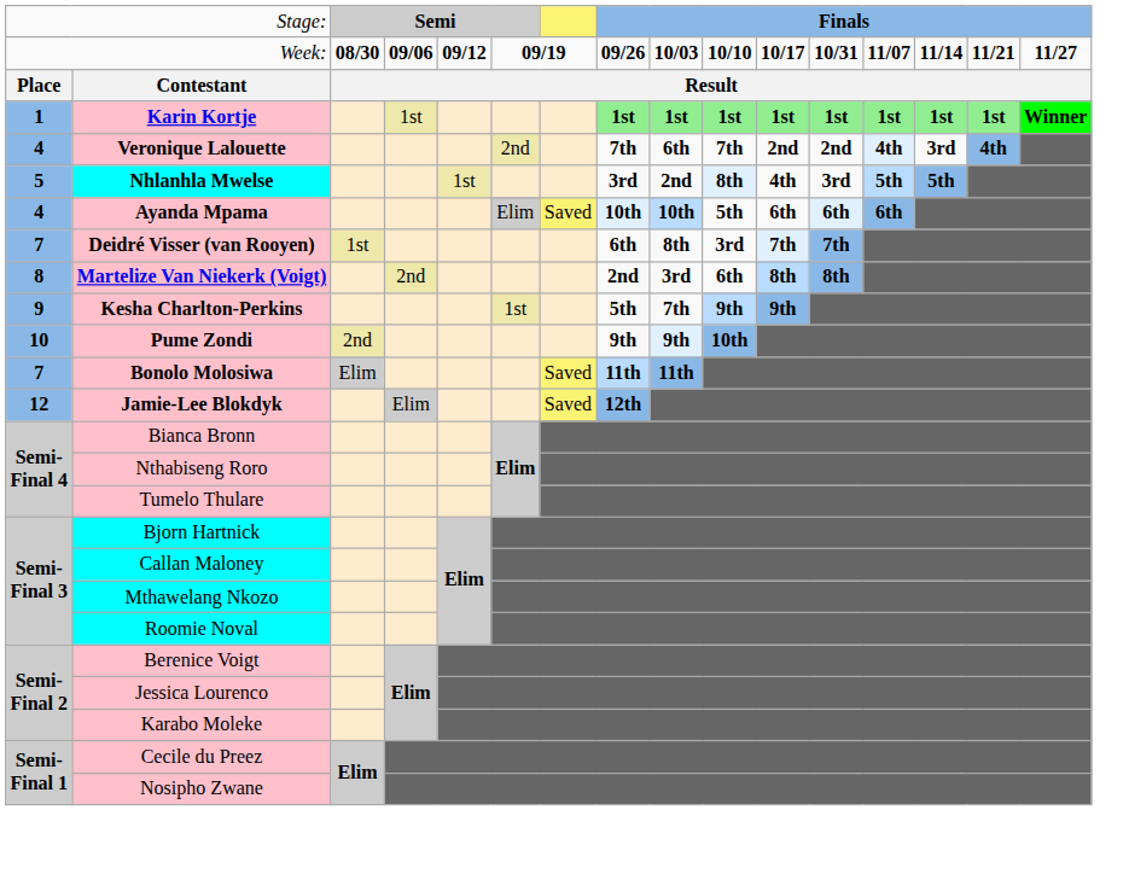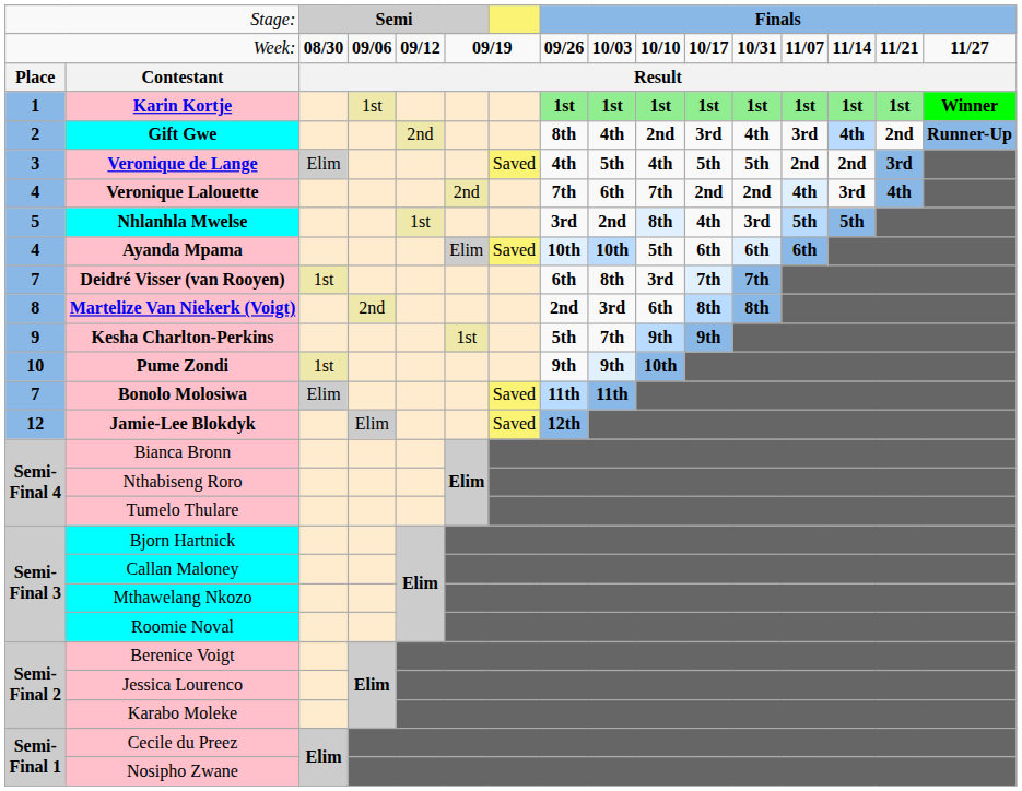 <table class="wikitable" style="text-align:center; font-size:85%">
 <tr>
 <td align="right" colspan=2><em>Stage:</em></td>
 <td bgcolor="CCCCCC" colspan=4><strong>Semi</strong></td>
 <td bgcolor="#FBF373" align="center"></td>
 <td bgcolor="8AB8E6" colspan=9><strong>Finals</strong></td>
 </tr>
 <tr>
 <td align="right" colspan=2><em>Week:</em></td>
 <td><strong>08/30</strong></td>
 <td><strong>09/06</strong></td>
 <td><strong>09/12</strong></td>
 <td colspan="2"><strong>09/19</strong></td>
 <td><strong>09/26</strong></td>
 <td><strong>10/03</strong></td>
 <td><strong>10/10</strong></td>
 <td><strong>10/17</strong></td>
 <td><strong>10/31</strong></td>
 <td><strong>11/07</strong></td>
 <td><strong>11/14</strong></td>
 <td><strong>11/21</strong></td>
 <td><strong>11/27</strong></td>
 </tr>
 <tr>
 <th>Place</th>
 <th>Contestant</th>
 <th align="center" colspan=14>Result</th>
 </tr>
 <tr>
 <td bgcolor="#8AB8E6"><strong>1</strong></td>
 <td bgcolor="pink"><strong><a href='#'>Karin Kortje</a></strong></td>
 <td bgcolor="#FFEBCD"></td>
 <td bgcolor="palegoldenrod" align="center">1st</td>
 <td bgcolor="#FFEBCD"></td>
 <td bgcolor="#FFEBCD"></td>
 <td bgcolor="#FFEBCD"></td>
 <td style="background:lightgreen;"><strong>1st</strong><br></td>
 <td style="background:lightgreen;"><strong>1st</strong><br></td>
 <td style="background:lightgreen;"><strong>1st</strong><br></td>
 <td style="background:lightgreen;"><strong>1st</strong><br></td>
 <td style="background:lightgreen;"><strong>1st</strong><br></td>
 <td style="background:lightgreen;"><strong>1st</strong><br></td>
 <td style="background:lightgreen;"><strong>1st</strong><br></td>
 <td style="background:lightgreen;"><strong>1st</strong><br></td>
 <td style="background: Lime" align="center"><strong>Winner</strong></td>
+</tr>
+<tr>
+<td bgcolor="#8AB8E6"><strong>2</strong></td>
+<td bgcolor="cyan"><strong>Gift Gwe</strong></td>
+<td bgcolor="#FFEBCD"></td>
+<td bgcolor="#FFEBCD"></td>
+<td bgcolor="palegoldenrod" align="center">2nd</td>
+<td bgcolor="#FFEBCD"></td>
+<td bgcolor="#FFEBCD"></td>
+<td><strong>8th</strong></td>
+<td><strong>4th</strong></td>
+<td><strong>2nd</strong></td>
+<td><strong>3rd</strong></td>
+<td><strong>4th</strong></td>
+<td><strong>3rd</strong></td>
+<td bgcolor="B8DBFF"><strong>4th</strong></td>
+<td><strong>2nd</strong></td>
+<td bgcolor="8AB8E6"><strong>Runner-Up</strong></td>
+</tr>
+<tr>
+<td bgcolor="#8AB8E6"><strong>3</strong></td>
+<td bgcolor="pink"><strong><a href='#'>Veronique de Lange</a></strong></td>
+<td bgcolor="#CCCCCC" align="center">Elim</td>
+<td bgcolor="#FFEBCD"></td>
+<td bgcolor="#FFEBCD"></td>
+<td bgcolor="#FFEBCD"></td>
+<td bgcolor="#FBF373" align="center">Saved</td>
+<td><strong>4th</strong></td>
+<td><strong>5th</strong></td>
+<td><strong>4th</strong></td>
+<td><strong>5th</strong></td>
+<td><strong>5th</strong></td>
+<td><strong>2nd</strong></td>
+<td><strong>2nd</strong></td>
+<td bgcolor="8AB8E6"><strong>3rd</strong></td>
+<td bgcolor="666666"></td>
 </tr>
 <tr>
 <td bgcolor="#8AB8E6"><strong>4</strong></td>
 <td bgcolor="pink"><strong>Veronique Lalouette</strong></td>
 <td bgcolor="#FFEBCD"></td>
 <td bgcolor="#FFEBCD"></td>
 <td bgcolor="#FFEBCD"></td>
 <td bgcolor="palegoldenrod" align="center">2nd</td>
 <td bgcolor="#FFEBCD"></td>
 <td><strong>7th</strong></td>
 <td><strong>6th</strong></td>
 <td><strong>7th</strong></td>
 <td><strong>2nd</strong></td>
 <td><strong>2nd</strong></td>
 <td bgcolor="E0F0FF"><strong>4th</strong></td>
 <td><strong>3rd</strong></td>
 <td bgcolor="8AB8E6"><strong>4th</strong></td>
 <td bgcolor="666666"></td>
 </tr>
 <tr>
 <td bgcolor="#8AB8E6"><strong>5</strong></td>
 <td bgcolor="cyan"><strong>Nhlanhla Mwelse</strong></td>
 <td bgcolor="#FFEBCD"></td>
 <td bgcolor="#FFEBCD"></td>
 <td bgcolor="palegoldenrod" align="center">1st</td>
 <td bgcolor="#FFEBCD"></td>
 <td bgcolor="#FFEBCD"></td>
 <td><strong>3rd</strong></td>
 <td><strong>2nd</strong></td>
 <td bgcolor="E0F0FF"><strong>8th</strong></td>
 <td><strong>4th</strong></td>
 <td><strong>3rd</strong></td>
 <td bgcolor="B8DBFF"><strong>5th</strong></td>
 <td bgcolor="8AB8E6"><strong>5th</strong></td>
 <td colspan="2" bgcolor="666666"></td>
 </tr>
 <tr>
 <td bgcolor="#8AB8E6"><strong>4</strong></td>
 <td bgcolor="pink"><strong>Ayanda Mpama</strong></td>
 <td bgcolor="#FFEBCD"></td>
 <td bgcolor="#FFEBCD"></td>
 <td bgcolor="#FFEBCD"></td>
 <td bgcolor="#CCCCCC" align="center">Elim</td>
 <td bgcolor="#FBF373" align="center">Saved</td>
 <td bgcolor="E0F0FF"><strong>10th</strong></td>
 <td bgcolor="B8DBFF"><strong>10th</strong></td>
 <td><strong>5th</strong></td>
 <td><strong>6th</strong></td>
 <td bgcolor="E0F0FF"><strong>6th</strong></td>
 <td bgcolor="8AB8E6"><strong>6th</strong></td>
 <td colspan="3" bgcolor="666666"></td>
 </tr>
 <tr>
 <td bgcolor="#8AB8E6"><strong>7</strong></td>
 <td bgcolor="pink"><strong>Deidré Visser (van Rooyen)</strong></td>
 <td bgcolor="palegoldenrod" align="center">1st</td>
 <td bgcolor="#FFEBCD"></td>
 <td bgcolor="#FFEBCD"></td>
 <td bgcolor="#FFEBCD"></td>
 <td bgcolor="#FFEBCD"></td>
 <td><strong>6th</strong></td>
 <td><strong>8th</strong></td>
 <td><strong>3rd</strong></td>
 <td bgcolor="E0F0FF"><strong>7th</strong></td>
 <td bgcolor="8AB8E6"><strong>7th</strong></td>
 <td colspan="4" bgcolor="666666"></td>
 </tr>
 <tr>
 <td bgcolor="#8AB8E6"><strong>8</strong></td>
 <td bgcolor="pink"><strong><a href='#'>Martelize Van Niekerk (Voigt)</a></strong></td>
 <td bgcolor="#FFEBCD"></td>
 <td bgcolor="palegoldenrod" align="center">2nd</td>
 <td bgcolor="#FFEBCD"></td>
 <td bgcolor="#FFEBCD"></td>
 <td bgcolor="#FFEBCD"></td>
 <td><strong>2nd</strong></td>
 <td><strong>3rd</strong></td>
 <td><strong>6th</strong></td>
 <td bgcolor="B8DBFF"><strong>8th</strong></td>
 <td bgcolor="8AB8E6"><strong>8th</strong></td>
 <td colspan="4" bgcolor="666666"></td>
 </tr>
 <tr>
 <td bgcolor="#8AB8E6"><strong>9</strong></td>
 <td bgcolor="pink"><strong>Kesha Charlton-Perkins</strong></td>
 <td bgcolor="#FFEBCD"></td>
 <td bgcolor="#FFEBCD"></td>
 <td bgcolor="#FFEBCD"></td>
 <td bgcolor="palegoldenrod" align="center">1st</td>
 <td bgcolor="#FFEBCD"></td>
 <td><strong>5th</strong></td>
 <td><strong>7th</strong></td>
 <td bgcolor="B8DBFF"><strong>9th</strong></td>
 <td bgcolor="8AB8E6"><strong>9th</strong></td>
 <td colspan="5" bgcolor="666666"></td>
 </tr>
 <tr>
 <td bgcolor="#8AB8E6"><strong>10</strong></td>
 <td bgcolor="pink"><strong>Pume Zondi</strong></td>
-<td bgcolor="palegoldenrod" align="center">2nd</td>
+<td bgcolor="palegoldenrod" align="center">1st</td>
 <td bgcolor="#FFEBCD"></td>
 <td bgcolor="#FFEBCD"></td>
 <td bgcolor="#FFEBCD"></td>
 <td bgcolor="#FFEBCD"></td>
 <td><strong>9th</strong></td>
 <td bgcolor="E0F0FF"><strong>9th</strong></td>
 <td bgcolor="8AB8E6"><strong>10th</strong></td>
 <td colspan="6" bgcolor="666666"></td>
 </tr>
 <tr>
 <td bgcolor="#8AB8E6"><strong>7</strong></td>
 <td bgcolor="pink"><strong>Bonolo Molosiwa</strong></td>
 <td bgcolor="#CCCCCC" align="center">Elim</td>
 <td bgcolor="#FFEBCD"></td>
 <td bgcolor="#FFEBCD"></td>
 <td bgcolor="#FFEBCD"></td>
 <td bgcolor="#FBF373" align="center">Saved</td>
 <td bgcolor="B8DBFF"><strong>11th</strong></td>
 <td bgcolor="8AB8E6"><strong>11th</strong></td>
 <td colspan="7" bgcolor="666666"></td>
 </tr>
 <tr>
 <td bgcolor="#8AB8E6"><strong>12</strong></td>
 <td bgcolor="pink"><strong>Jamie-Lee Blokdyk</strong></td>
 <td bgcolor="#FFEBCD"></td>
 <td bgcolor="#CCCCCC" align="center">Elim</td>
 <td bgcolor="#FFEBCD"></td>
 <td bgcolor="#FFEBCD"></td>
 <td bgcolor="#FBF373" align="center">Saved</td>
 <td bgcolor="8AB8E6"><strong>12th</strong></td>
 <td colspan="8" bgcolor="666666"></td>
 </tr>
 <tr>
 <td bgcolor="#CCCCCC" align="center" rowspan=3><strong>Semi-<br>Final 4</strong></td>
 <td bgcolor="pink">Bianca Bronn</td>
 <td bgcolor="#FFEBCD"></td>
 <td bgcolor="#FFEBCD"></td>
 <td bgcolor="#FFEBCD"></td>
 <td bgcolor="#CCCCCC" align="center" rowspan=3><strong>Elim</strong></td>
 <td colspan="10" bgcolor="666666"></td>
 </tr>
 <tr>
 <td bgcolor="pink">Nthabiseng Roro</td>
 <td bgcolor="#FFEBCD"></td>
 <td bgcolor="#FFEBCD"></td>
 <td bgcolor="#FFEBCD"></td>
 <td colspan="10" bgcolor="666666"></td>
 </tr>
 <tr>
 <td bgcolor="pink">Tumelo Thulare</td>
 <td bgcolor="#FFEBCD"></td>
 <td bgcolor="#FFEBCD"></td>
 <td bgcolor="#FFEBCD"></td>
 <td colspan="10" bgcolor="666666"></td>
 </tr>
 <tr>
 <td bgcolor="#CCCCCC" align="center" rowspan=4><strong>Semi-<br>Final 3</strong></td>
 <td bgcolor="cyan">Bjorn Hartnick</td>
 <td bgcolor="#FFEBCD"></td>
 <td bgcolor="#FFEBCD"></td>
 <td bgcolor="#CCCCCC" align="center" rowspan=4><strong>Elim</strong></td>
 <td colspan="11" bgcolor="666666"></td>
 </tr>
 <tr>
 <td bgcolor="cyan">Callan Maloney</td>
 <td bgcolor="#FFEBCD"></td>
 <td bgcolor="#FFEBCD"></td>
 <td colspan="11" bgcolor="666666"></td>
 </tr>
 <tr>
 <td bgcolor="cyan">Mthawelang Nkozo</td>
 <td bgcolor="#FFEBCD"></td>
 <td bgcolor="#FFEBCD"></td>
 <td colspan="11" bgcolor="666666"></td>
 </tr>
 <tr>
 <td bgcolor="cyan">Roomie Noval</td>
 <td bgcolor="#FFEBCD"></td>
 <td bgcolor="#FFEBCD"></td>
 <td colspan="11" bgcolor="666666"></td>
 </tr>
 <tr>
 <td bgcolor="#CCCCCC" align="center" rowspan=3><strong>Semi-<br>Final 2</strong></td>
 <td bgcolor="pink">Berenice Voigt</td>
 <td bgcolor="#FFEBCD"></td>
 <td bgcolor="#CCCCCC" align="center" rowspan=3><strong>Elim</strong></td>
 <td colspan="12" bgcolor="666666"></td>
 </tr>
 <tr>
 <td bgcolor="pink">Jessica Lourenco</td>
 <td bgcolor="#FFEBCD"></td>
 <td colspan="12" bgcolor="666666"></td>
 </tr>
 <tr>
 <td bgcolor="pink">Karabo Moleke</td>
 <td bgcolor="#FFEBCD"></td>
 <td colspan="12" bgcolor="666666"></td>
 </tr>
 <tr>
 <td bgcolor="#CCCCCC" align="center" rowspan=2><strong>Semi-<br>Final 1</strong></td>
 <td bgcolor="pink">Cecile du Preez</td>
 <td bgcolor="#CCCCCC" align="center" rowspan=2><strong>Elim</strong></td>
 <td colspan="13" bgcolor="666666"></td>
 </tr>
 <tr>
 <td bgcolor="pink">Nosipho Zwane</td>
 <td colspan="13" bgcolor="666666"></td>
 </tr>
 </table>
